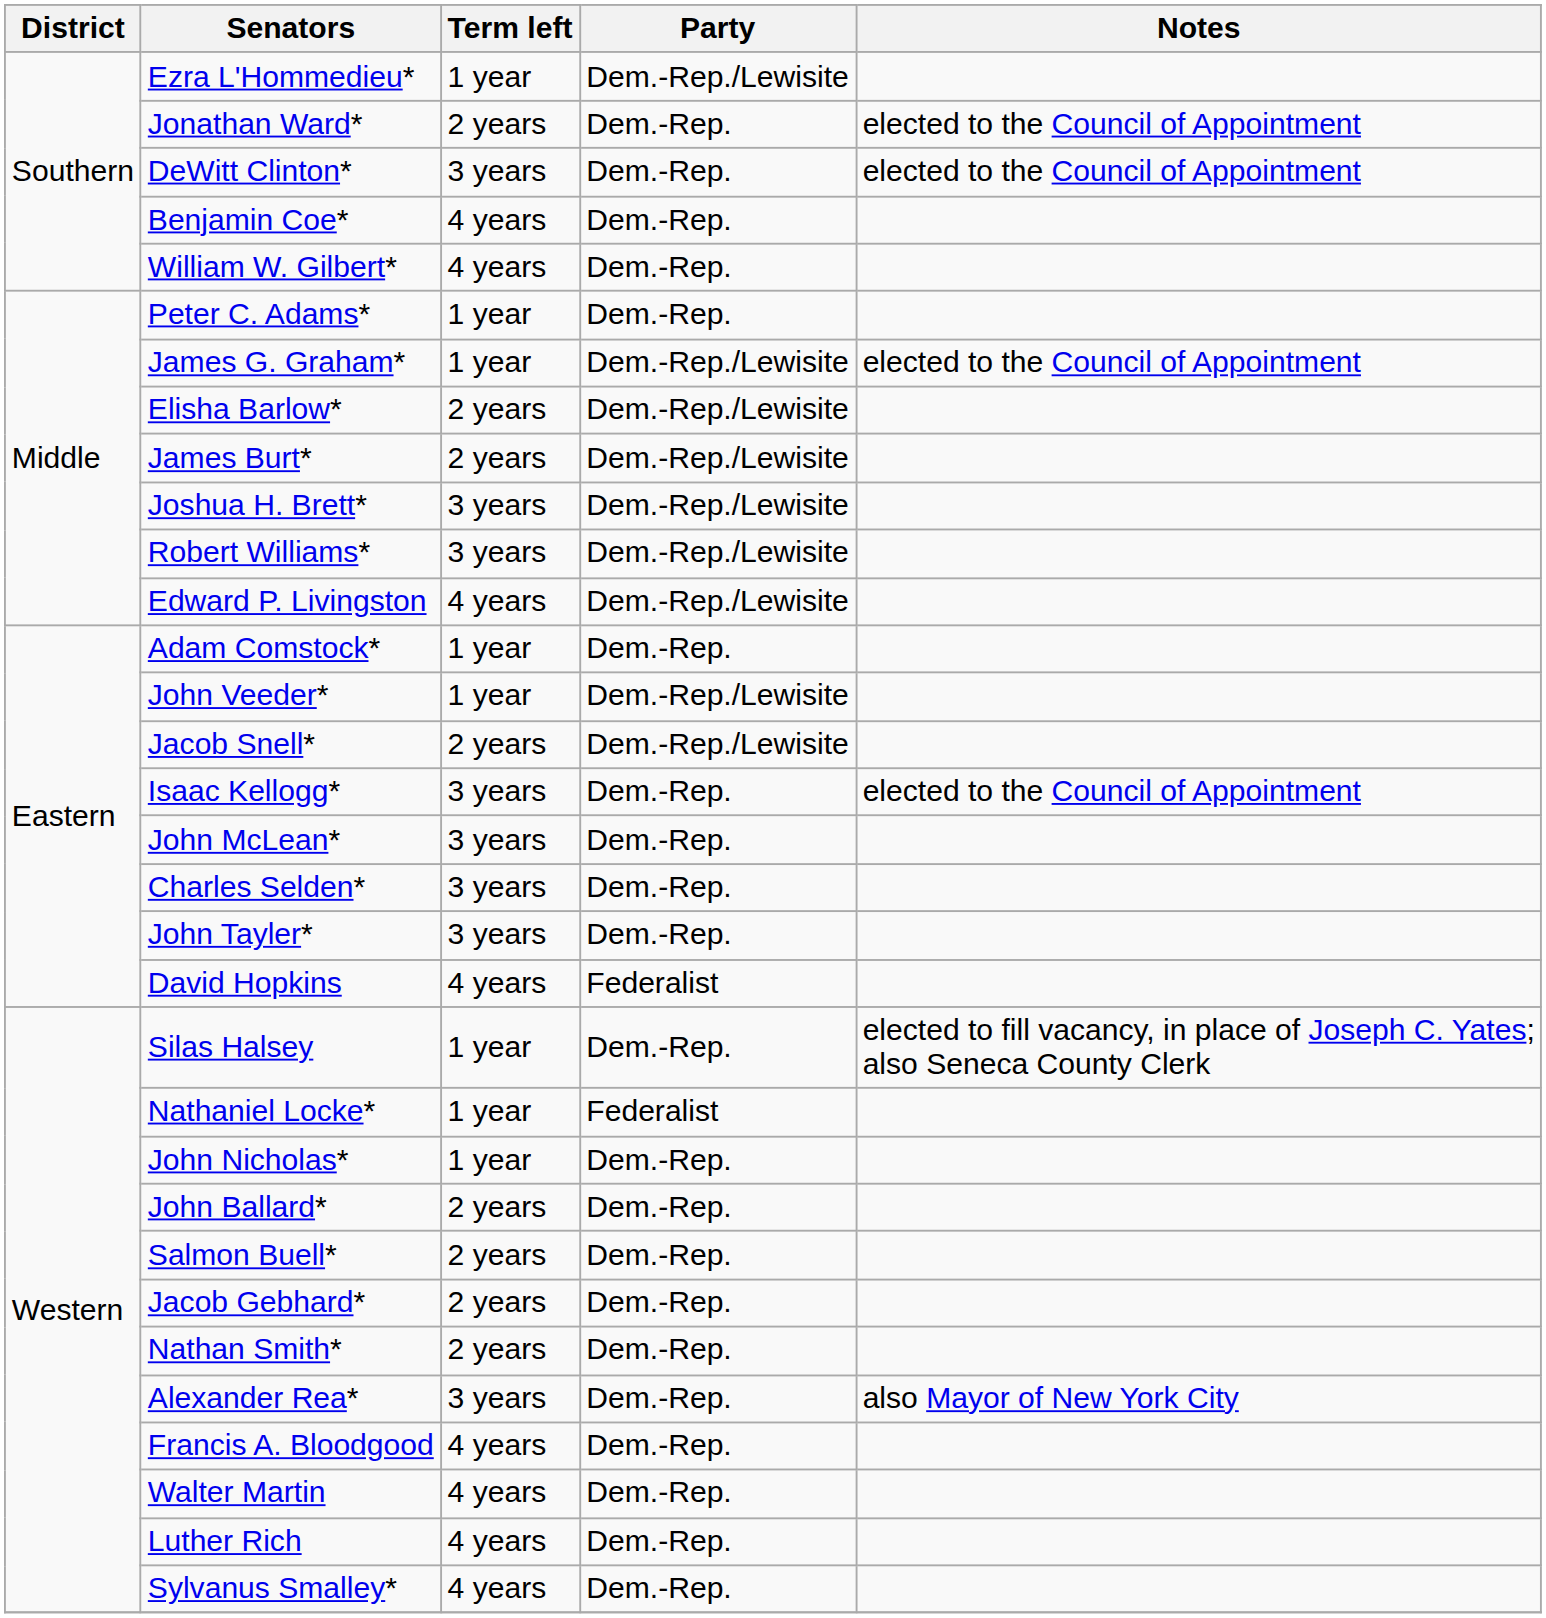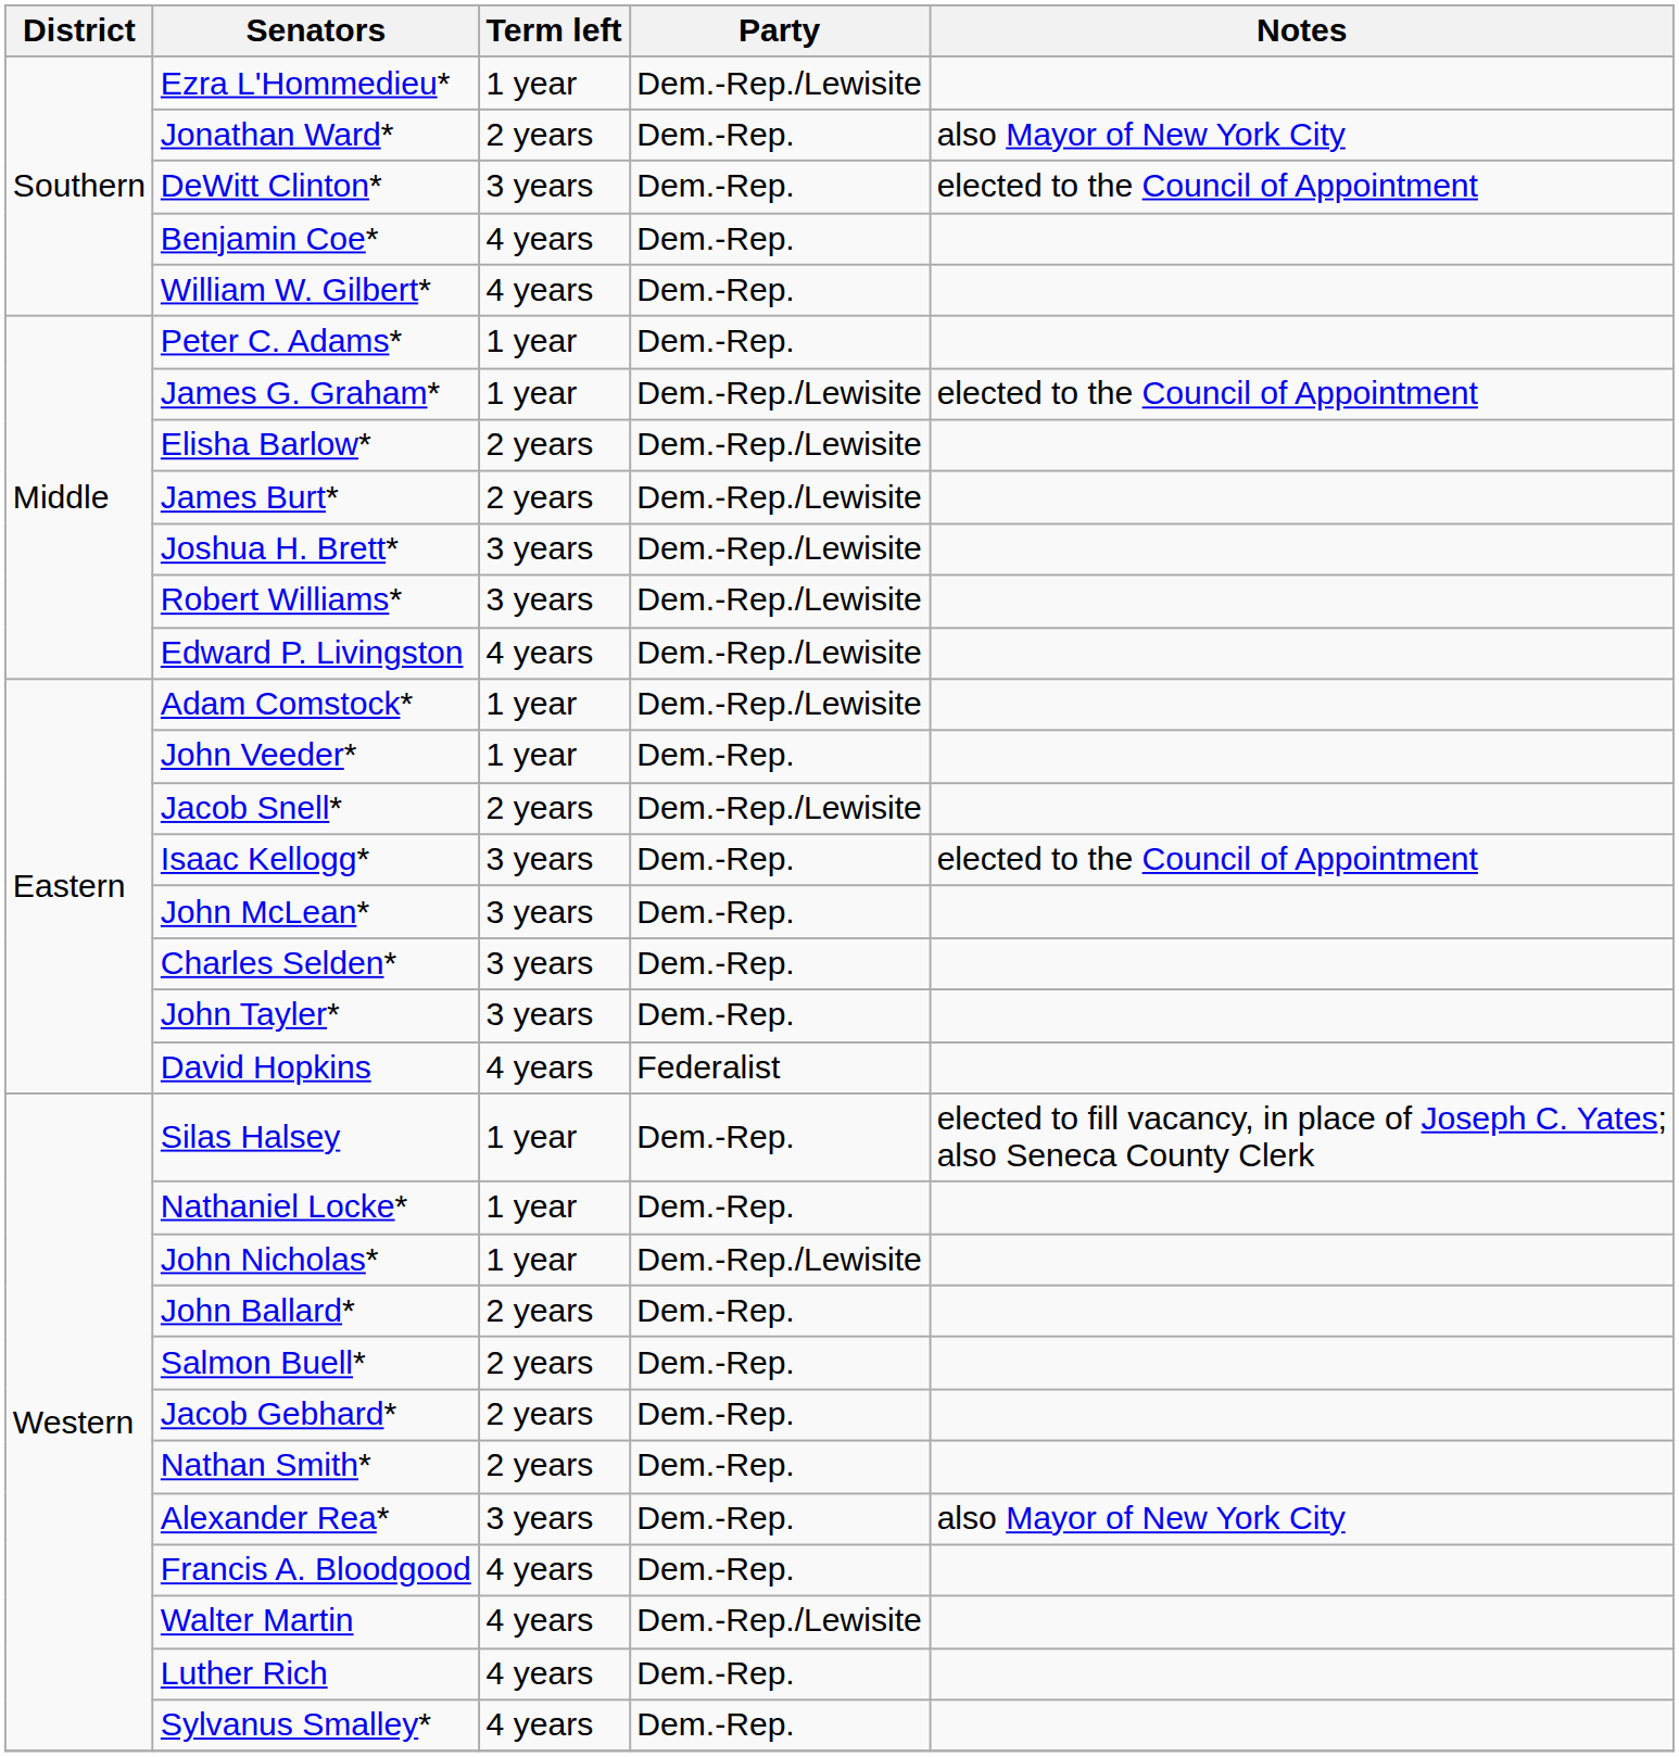 <table class=wikitable>
 <tr>
 <th>District</th>
 <th>Senators</th>
 <th>Term left</th>
 <th>Party</th>
 <th>Notes</th>
 </tr>
 <tr>
 <td rowspan="5">Southern</td>
 <td><a href='#'>Ezra L'Hommedieu</a>*</td>
 <td>1 year</td>
 <td>Dem.-Rep./Lewisite</td>
 <td></td>
 </tr>
 <tr>
 <td><a href='#'>Jonathan Ward</a>*</td>
 <td>2 years</td>
 <td>Dem.-Rep.</td>
-<td>elected to the <a href='#'>Council of Appointment</a></td>
+<td>also <a href='#'>Mayor of New York City</a></td>
 </tr>
 <tr>
 <td><a href='#'>DeWitt Clinton</a>*</td>
 <td>3 years</td>
 <td>Dem.-Rep.</td>
 <td>elected to the <a href='#'>Council of Appointment</a></td>
 </tr>
 <tr>
 <td><a href='#'>Benjamin Coe</a>*</td>
 <td>4 years</td>
 <td>Dem.-Rep.</td>
 <td></td>
 </tr>
 <tr>
 <td><a href='#'>William W. Gilbert</a>*</td>
 <td>4 years</td>
 <td>Dem.-Rep.</td>
 <td></td>
 </tr>
 <tr>
 <td rowspan="7">Middle</td>
 <td><a href='#'>Peter C. Adams</a>*</td>
 <td>1 year</td>
 <td>Dem.-Rep.</td>
 <td></td>
 </tr>
 <tr>
 <td><a href='#'>James G. Graham</a>*</td>
 <td>1 year</td>
 <td>Dem.-Rep./Lewisite</td>
 <td>elected to the <a href='#'>Council of Appointment</a></td>
 </tr>
 <tr>
 <td><a href='#'>Elisha Barlow</a>*</td>
 <td>2 years</td>
 <td>Dem.-Rep./Lewisite</td>
 <td></td>
 </tr>
 <tr>
 <td><a href='#'>James Burt</a>*</td>
 <td>2 years</td>
 <td>Dem.-Rep./Lewisite</td>
 <td></td>
 </tr>
 <tr>
 <td><a href='#'>Joshua H. Brett</a>*</td>
 <td>3 years</td>
 <td>Dem.-Rep./Lewisite</td>
 <td></td>
 </tr>
 <tr>
 <td><a href='#'>Robert Williams</a>*</td>
 <td>3 years</td>
 <td>Dem.-Rep./Lewisite</td>
 <td></td>
 </tr>
 <tr>
 <td><a href='#'>Edward P. Livingston</a></td>
 <td>4 years</td>
 <td>Dem.-Rep./Lewisite</td>
 <td></td>
 </tr>
 <tr>
 <td rowspan="8">Eastern</td>
 <td><a href='#'>Adam Comstock</a>*</td>
 <td>1 year</td>
-<td>Dem.-Rep.</td>
+<td>Dem.-Rep./Lewisite</td>
 <td></td>
 </tr>
 <tr>
 <td><a href='#'>John Veeder</a>*</td>
 <td>1 year</td>
-<td>Dem.-Rep./Lewisite</td>
+<td>Dem.-Rep.</td>
 <td></td>
 </tr>
 <tr>
 <td><a href='#'>Jacob Snell</a>*</td>
 <td>2 years</td>
 <td>Dem.-Rep./Lewisite</td>
 <td></td>
 </tr>
 <tr>
 <td><a href='#'>Isaac Kellogg</a>*</td>
 <td>3 years</td>
 <td>Dem.-Rep.</td>
 <td>elected to the <a href='#'>Council of Appointment</a></td>
 </tr>
 <tr>
 <td><a href='#'>John McLean</a>*</td>
 <td>3 years</td>
 <td>Dem.-Rep.</td>
 <td></td>
 </tr>
 <tr>
 <td><a href='#'>Charles Selden</a>*</td>
 <td>3 years</td>
 <td>Dem.-Rep.</td>
 <td></td>
 </tr>
 <tr>
 <td><a href='#'>John Tayler</a>*</td>
 <td>3 years</td>
 <td>Dem.-Rep.</td>
 <td></td>
 </tr>
 <tr>
 <td><a href='#'>David Hopkins</a></td>
 <td>4 years</td>
 <td>Federalist</td>
 <td></td>
 </tr>
 <tr>
 <td rowspan="12">Western</td>
 <td><a href='#'>Silas Halsey</a></td>
 <td>1 year</td>
 <td>Dem.-Rep.</td>
 <td>elected to fill vacancy, in place of <a href='#'>Joseph C. Yates</a>; <br>also Seneca County Clerk</td>
 </tr>
 <tr>
 <td><a href='#'>Nathaniel Locke</a>*</td>
 <td>1 year</td>
-<td>Federalist</td>
+<td>Dem.-Rep.</td>
 <td></td>
 </tr>
 <tr>
 <td><a href='#'>John Nicholas</a>*</td>
 <td>1 year</td>
-<td>Dem.-Rep.</td>
+<td>Dem.-Rep./Lewisite</td>
 <td></td>
 </tr>
 <tr>
 <td><a href='#'>John Ballard</a>*</td>
 <td>2 years</td>
 <td>Dem.-Rep.</td>
 <td></td>
 </tr>
 <tr>
 <td><a href='#'>Salmon Buell</a>*</td>
 <td>2 years</td>
 <td>Dem.-Rep.</td>
 <td></td>
 </tr>
 <tr>
 <td><a href='#'>Jacob Gebhard</a>*</td>
 <td>2 years</td>
 <td>Dem.-Rep.</td>
 <td></td>
 </tr>
 <tr>
 <td><a href='#'>Nathan Smith</a>*</td>
 <td>2 years</td>
 <td>Dem.-Rep.</td>
 <td></td>
 </tr>
 <tr>
 <td><a href='#'>Alexander Rea</a>*</td>
 <td>3 years</td>
 <td>Dem.-Rep.</td>
 <td>also <a href='#'>Mayor of New York City</a></td>
 </tr>
 <tr>
 <td><a href='#'>Francis A. Bloodgood</a></td>
 <td>4 years</td>
 <td>Dem.-Rep.</td>
 <td></td>
 </tr>
 <tr>
 <td><a href='#'>Walter Martin</a></td>
 <td>4 years</td>
-<td>Dem.-Rep.</td>
+<td>Dem.-Rep./Lewisite</td>
 <td></td>
 </tr>
 <tr>
 <td><a href='#'>Luther Rich</a></td>
 <td>4 years</td>
 <td>Dem.-Rep.</td>
 <td></td>
 </tr>
 <tr>
 <td><a href='#'>Sylvanus Smalley</a>*</td>
 <td>4 years</td>
 <td>Dem.-Rep.</td>
 <td></td>
 </tr>
 <tr>
 </tr>
 </table>
